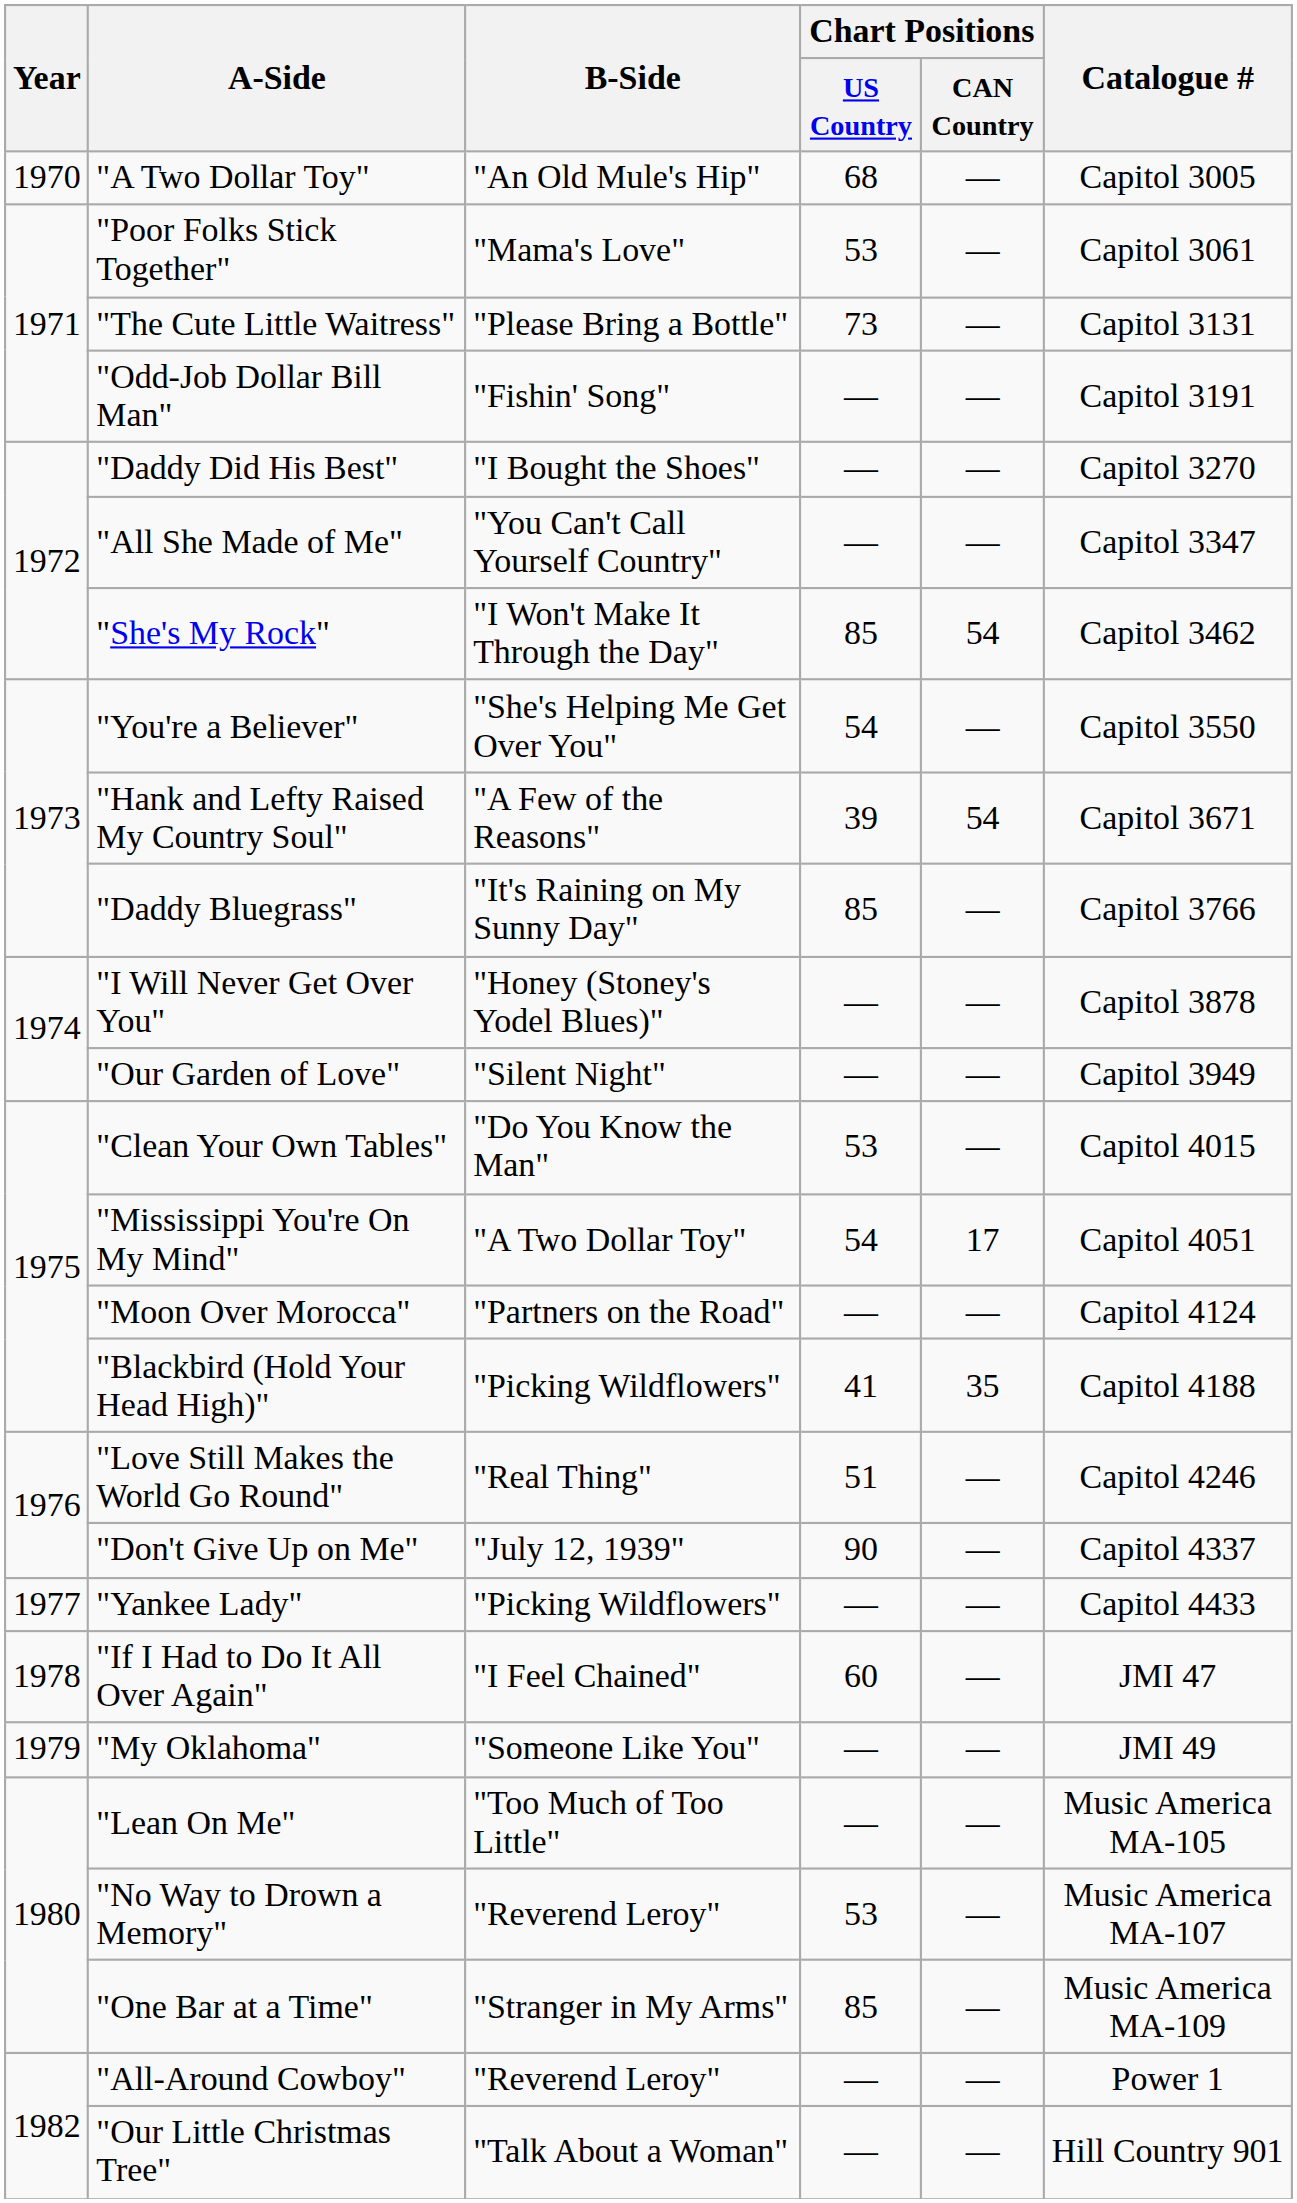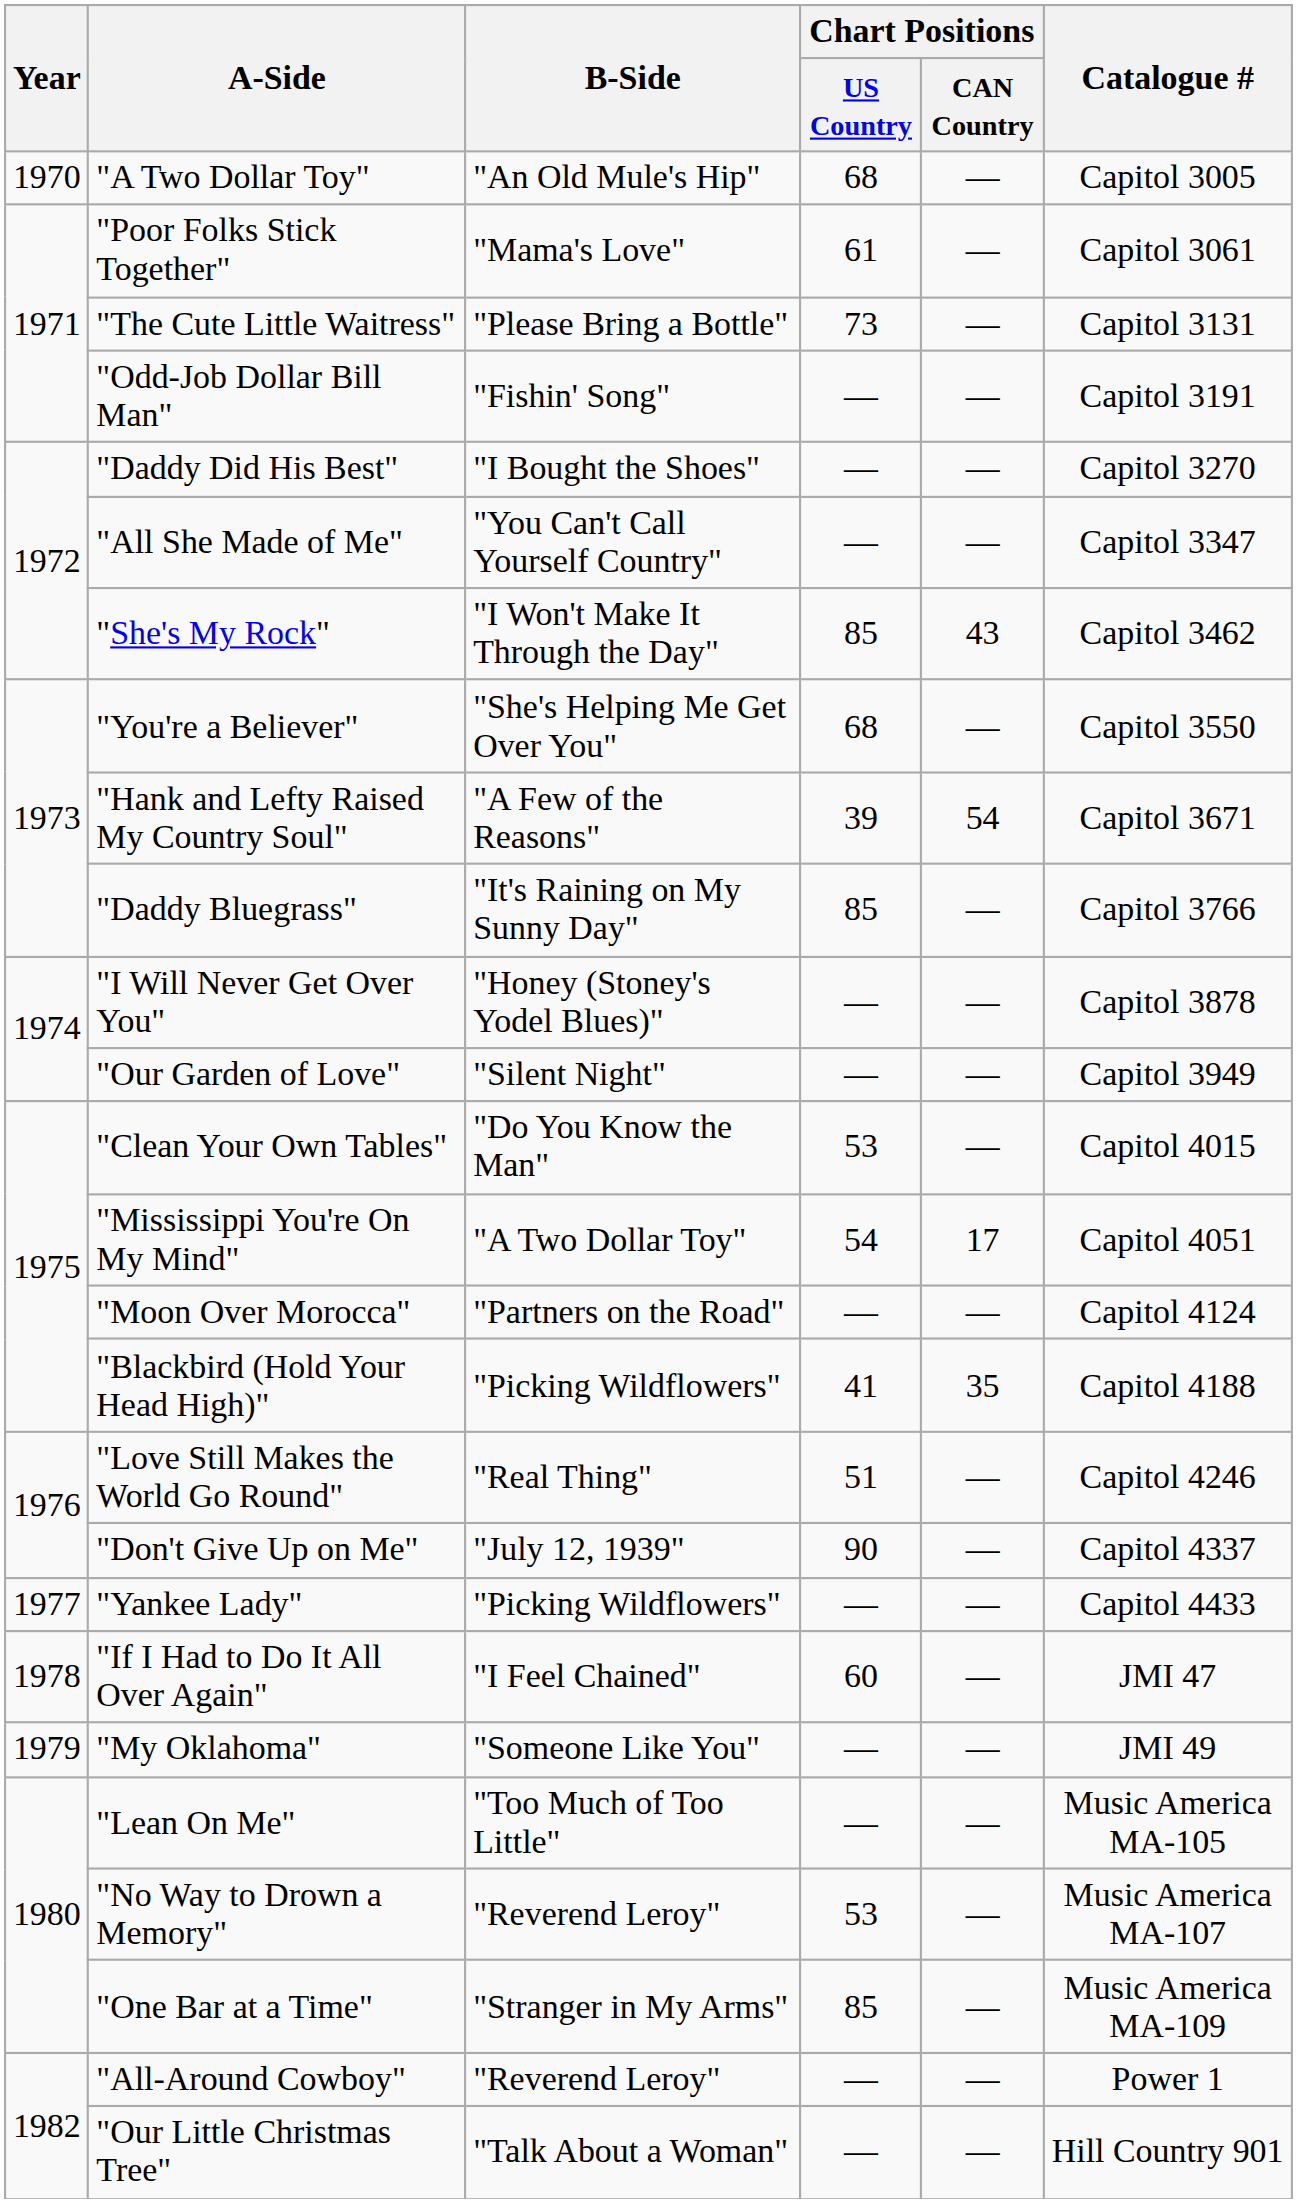 <table class="wikitable">
 <tr>
 <th rowspan="2">Year</th>
 <th rowspan="2">A-Side</th>
 <th rowspan="2">B-Side</th>
 <th colspan="2">Chart Positions</th>
 <th rowspan="2">Catalogue #</th>
 </tr>
 <tr>
 <th width="50"><small><a href='#'>US Country</a></small></th>
 <th width="50"><small>CAN Country</small></th>
 </tr>
 <tr>
 <td rowspan="1">1970</td>
 <td>"A Two Dollar Toy"</td>
 <td>"An Old Mule's Hip"</td>
 <td align="center">68</td>
 <td align="center">—</td>
 <td align="center">Capitol 3005</td>
 </tr>
 <tr>
 <td rowspan="3">1971</td>
 <td>"Poor Folks Stick Together"</td>
 <td>"Mama's Love"</td>
-<td align="center">53</td>
+<td align="center">61</td>
 <td align="center">—</td>
 <td align="center">Capitol 3061</td>
 </tr>
 <tr>
 <td>"The Cute Little Waitress"</td>
 <td>"Please Bring a Bottle"</td>
 <td align="center">73</td>
 <td align="center">—</td>
 <td align="center">Capitol 3131</td>
 </tr>
 <tr>
 <td>"Odd-Job Dollar Bill Man"</td>
 <td>"Fishin' Song"</td>
 <td align="center">—</td>
 <td align="center">—</td>
 <td align="center">Capitol 3191</td>
 </tr>
 <tr>
 <td rowspan="3">1972</td>
 <td>"Daddy Did His Best"</td>
 <td>"I Bought the Shoes"</td>
 <td align="center">—</td>
 <td align="center">—</td>
 <td align="center">Capitol 3270</td>
 </tr>
 <tr>
 <td>"All She Made of Me"</td>
 <td>"You Can't Call Yourself Country"</td>
 <td align="center">—</td>
 <td align="center">—</td>
 <td align="center">Capitol 3347</td>
 </tr>
 <tr>
 <td>"<a href='#'>She's My Rock</a>"</td>
 <td>"I Won't Make It Through the Day"</td>
 <td align="center">85</td>
-<td align="center">54</td>
+<td align="center">43</td>
 <td align="center">Capitol 3462</td>
 </tr>
 <tr>
 <td rowspan="3">1973</td>
 <td>"You're a Believer"</td>
 <td>"She's Helping Me Get Over You"</td>
-<td align="center">54</td>
+<td align="center">68</td>
 <td align="center">—</td>
 <td align="center">Capitol 3550</td>
 </tr>
 <tr>
 <td>"Hank and Lefty Raised My Country Soul"</td>
 <td>"A Few of the Reasons"</td>
 <td align="center">39</td>
 <td align="center">54</td>
 <td align="center">Capitol 3671</td>
 </tr>
 <tr>
 <td>"Daddy Bluegrass"</td>
 <td>"It's Raining on My Sunny Day"</td>
 <td align="center">85</td>
 <td align="center">—</td>
 <td align="center">Capitol 3766</td>
 </tr>
 <tr>
 <td rowspan="2">1974</td>
 <td>"I Will Never Get Over You"</td>
 <td>"Honey (Stoney's Yodel Blues)"</td>
 <td align="center">—</td>
 <td align="center">—</td>
 <td align="center">Capitol 3878</td>
 </tr>
 <tr>
 <td>"Our Garden of Love"</td>
 <td>"Silent Night"</td>
 <td align="center">—</td>
 <td align="center">—</td>
 <td align="center">Capitol 3949</td>
 </tr>
 <tr>
 <td rowspan="4">1975</td>
 <td>"Clean Your Own Tables"</td>
 <td>"Do You Know the Man"</td>
 <td align="center">53</td>
 <td align="center">—</td>
 <td align="center">Capitol 4015</td>
 </tr>
 <tr>
 <td>"Mississippi You're On My Mind"</td>
 <td>"A Two Dollar Toy"</td>
 <td align="center">54</td>
 <td align="center">17</td>
 <td align="center">Capitol 4051</td>
 </tr>
 <tr>
 <td>"Moon Over Morocca"</td>
 <td>"Partners on the Road"</td>
 <td align="center">—</td>
 <td align="center">—</td>
 <td align="center">Capitol 4124</td>
 </tr>
 <tr>
 <td>"Blackbird (Hold Your Head High)"</td>
 <td>"Picking Wildflowers"</td>
 <td align="center">41</td>
 <td align="center">35</td>
 <td align="center">Capitol 4188</td>
 </tr>
 <tr>
 <td rowspan="2">1976</td>
 <td>"Love Still Makes the World Go Round"</td>
 <td>"Real Thing"</td>
 <td align="center">51</td>
 <td align="center">—</td>
 <td align="center">Capitol 4246</td>
 </tr>
 <tr>
 <td>"Don't Give Up on Me"</td>
 <td>"July 12, 1939"</td>
 <td align="center">90</td>
 <td align="center">—</td>
 <td align="center">Capitol 4337</td>
 </tr>
 <tr>
 <td>1977</td>
 <td>"Yankee Lady"</td>
 <td>"Picking Wildflowers"</td>
 <td align="center">—</td>
 <td align="center">—</td>
 <td align="center">Capitol 4433</td>
 </tr>
 <tr>
 <td>1978</td>
 <td>"If I Had to Do It All Over Again"</td>
 <td>"I Feel Chained"</td>
 <td align="center">60</td>
 <td align="center">—</td>
 <td align="center">JMI 47</td>
 </tr>
 <tr>
 <td>1979</td>
 <td>"My Oklahoma"</td>
 <td>"Someone Like You"</td>
 <td align="center">—</td>
 <td align="center">—</td>
 <td align="center">JMI 49</td>
 </tr>
 <tr>
 <td rowspan="3">1980</td>
 <td>"Lean On Me"</td>
 <td>"Too Much of Too Little"</td>
 <td align="center">—</td>
 <td align="center">—</td>
 <td align="center">Music America MA-105</td>
 </tr>
 <tr>
 <td>"No Way to Drown a Memory"</td>
 <td>"Reverend Leroy"</td>
 <td align="center">53</td>
 <td align="center">—</td>
 <td align="center">Music America MA-107</td>
 </tr>
 <tr>
 <td>"One Bar at a Time"</td>
 <td>"Stranger in My Arms"</td>
 <td align="center">85</td>
 <td align="center">—</td>
 <td align="center">Music America MA-109</td>
 </tr>
 <tr>
 <td rowspan='2'>1982</td>
 <td>"All-Around Cowboy"</td>
 <td>"Reverend Leroy"</td>
 <td align="center">—</td>
 <td align="center">—</td>
 <td align="center">Power 1</td>
 </tr>
 <tr>
 <td>"Our Little Christmas Tree"</td>
 <td>"Talk About a Woman"</td>
 <td align="center">—</td>
 <td align="center">—</td>
 <td align="center">Hill Country 901</td>
 </tr>
 </table>
